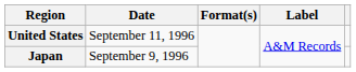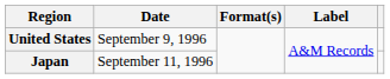 <table class="wikitable plainrowheaders">
 <tr>
 <th scope="col">Region</th>
 <th scope="col">Date</th>
 <th scope="col">Format(s)</th>
 <th scope="col">Label</th>
 <th scope="col"></th>
 </tr>
 <tr>
 <th scope="row">United States</th>
-<td>September 11, 1996</td>
+<td>September 9, 1996</td>
 <td rowspan="2"></td>
 <td rowspan="2"><a href='#'>A&M Records</a></td>
 <td align="center"></td>
 </tr>
 <tr>
 <th scope="row">Japan</th>
-<td>September 9, 1996</td>
+<td>September 11, 1996</td>
 <td align="center"></td>
 </tr>
 </table>
